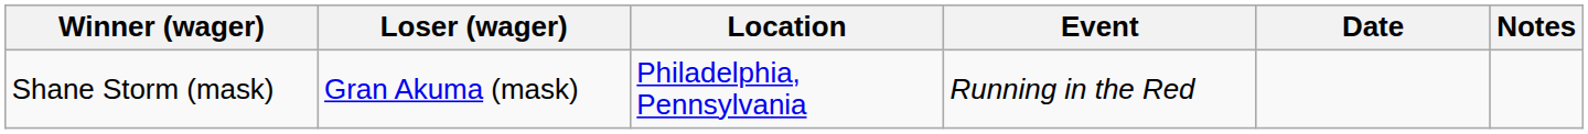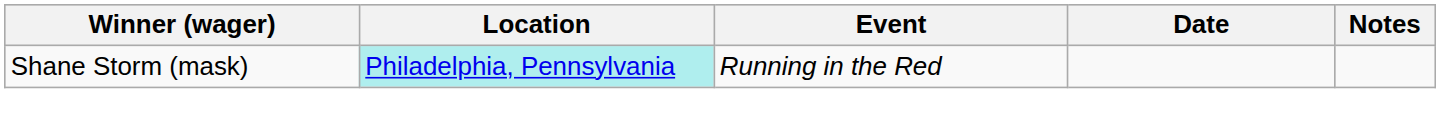 <table class="wikitable sortable" width=100%>
 <tr>
 <th width=20%>Winner (wager)</th>
-<th width=20%>Loser (wager)</th>
 <th width=20%>Location</th>
 <th width=20%>Event</th>
 <th width=15%>Date</th>
 <th width=5%>Notes</th>
 </tr>
 <tr>
 <td>Shane Storm (mask)</td>
-<td><a href='#'>Gran Akuma</a> (mask)</td>
-<td><a href='#'>Philadelphia, Pennsylvania</a></td>
+<td style="background: paleturquoise;"><a href='#'>Philadelphia, Pennsylvania</a></td>
 <td><em>Running in the Red</em></td>
 <td></td>
 <td></td>
 </tr>
 </table>
